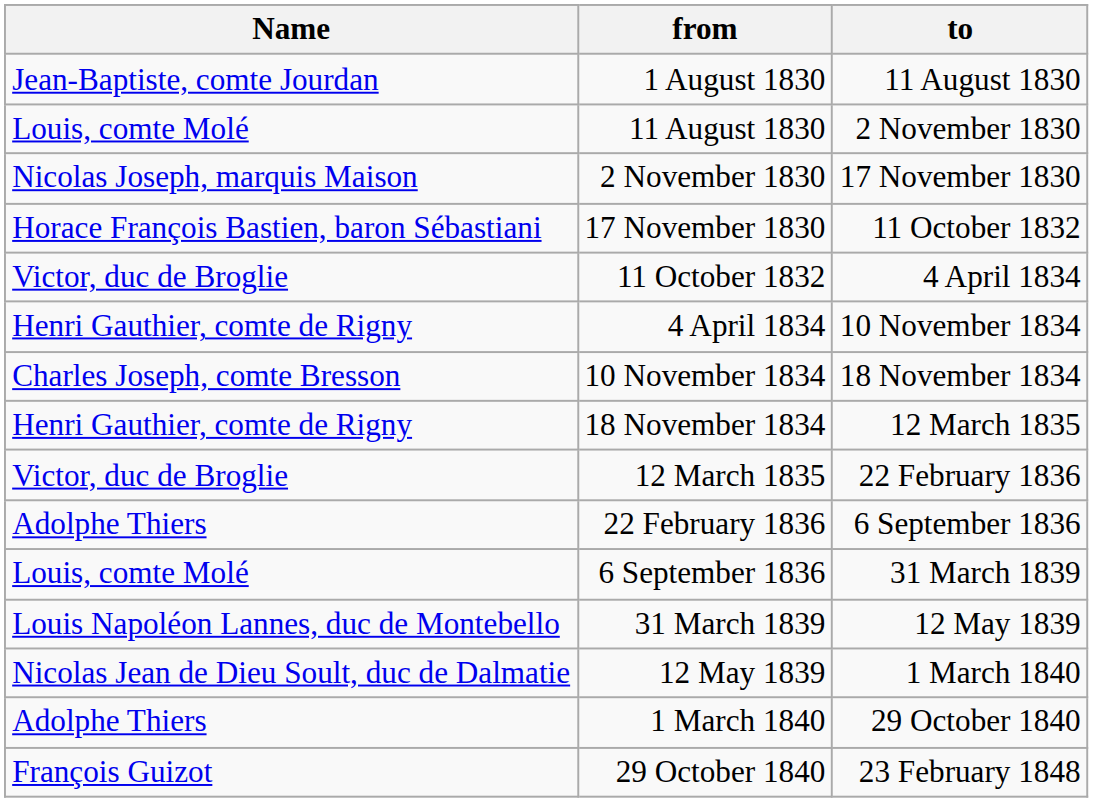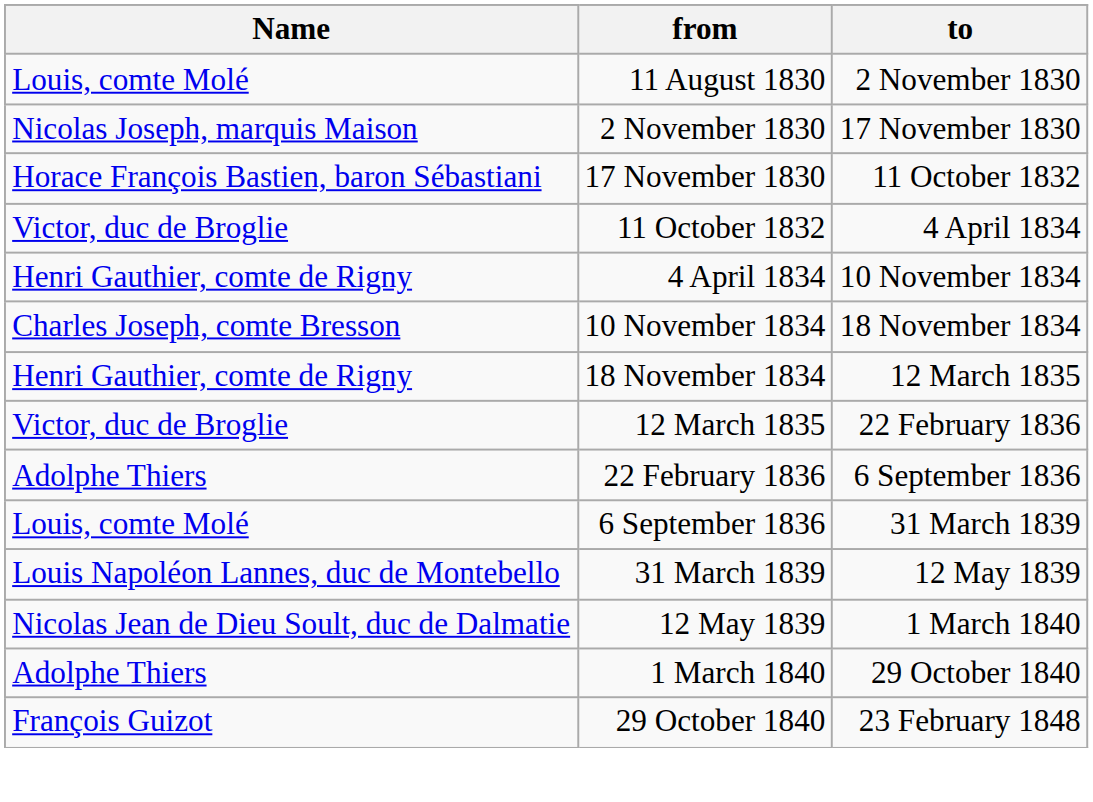 <table class="wikitable" style="text-align:right;">
 <tr>
 <th>Name</th>
 <th>from</th>
 <th>to</th>
-</tr>
-<tr>
-<td align=left><a href='#'>Jean-Baptiste, comte Jourdan</a></td>
-<td>1 August 1830</td>
-<td>11 August 1830</td>
 </tr>
 <tr>
 <td align=left><a href='#'>Louis, comte Molé</a></td>
 <td>11 August 1830</td>
 <td>2 November 1830</td>
 </tr>
 <tr>
 <td align=left><a href='#'>Nicolas Joseph, marquis Maison</a></td>
 <td>2 November 1830</td>
 <td>17 November 1830</td>
 </tr>
 <tr>
 <td align=left><a href='#'>Horace François Bastien, baron Sébastiani</a></td>
 <td>17 November 1830</td>
 <td>11 October 1832</td>
 </tr>
 <tr>
 <td align=left><a href='#'>Victor, duc de Broglie</a></td>
 <td>11 October 1832</td>
 <td>4 April 1834</td>
 </tr>
 <tr>
 <td align=left><a href='#'>Henri Gauthier, comte de Rigny</a></td>
 <td>4 April 1834</td>
 <td>10 November 1834</td>
 </tr>
 <tr>
 <td align=left><a href='#'>Charles Joseph, comte Bresson</a></td>
 <td>10 November 1834</td>
 <td>18 November 1834</td>
 </tr>
 <tr>
 <td align=left><a href='#'>Henri Gauthier, comte de Rigny</a></td>
 <td>18 November 1834</td>
 <td>12 March 1835</td>
 </tr>
 <tr>
 <td align=left><a href='#'>Victor, duc de Broglie</a></td>
 <td>12 March 1835</td>
 <td>22 February 1836</td>
 </tr>
 <tr>
 <td align=left><a href='#'>Adolphe Thiers</a></td>
 <td>22 February 1836</td>
 <td>6 September 1836</td>
 </tr>
 <tr>
 <td align=left><a href='#'>Louis, comte Molé</a></td>
 <td>6 September 1836</td>
 <td>31 March 1839</td>
 </tr>
 <tr>
 <td align=left><a href='#'>Louis Napoléon Lannes, duc de Montebello</a></td>
 <td>31 March 1839</td>
 <td>12 May 1839</td>
 </tr>
 <tr>
 <td align=left><a href='#'>Nicolas Jean de Dieu Soult, duc de Dalmatie</a></td>
 <td>12 May 1839</td>
 <td>1 March 1840</td>
 </tr>
 <tr>
 <td align=left><a href='#'>Adolphe Thiers</a></td>
 <td>1 March 1840</td>
 <td>29 October 1840</td>
 </tr>
 <tr>
 <td align=left><a href='#'>François Guizot</a></td>
 <td>29 October 1840</td>
 <td>23 February 1848</td>
 </tr>
 </table>
